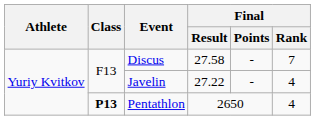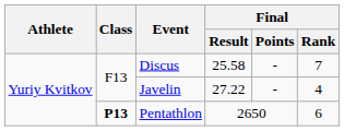 <table class=wikitable style="font-size:90%">
 <tr>
 <th rowspan="2">Athlete</th>
 <th rowspan="2">Class</th>
 <th rowspan="2">Event</th>
 <th colspan="3">Final</th>
 </tr>
 <tr>
 <th>Result</th>
 <th>Points</th>
 <th>Rank</th>
 </tr>
 <tr>
 <td rowspan="3"><a href='#'>Yuriy Kvitkov</a></td>
 <td rowspan="2" style="text-align:center;">F13</td>
 <td><a href='#'>Discus</a></td>
-<td style="text-align:center;">27.58</td>
+<td style="text-align:center;">25.58</td>
 <td style="text-align:center;">-</td>
 <td style="text-align:center;">7</td>
 </tr>
 <tr>
 <td><a href='#'>Javelin</a></td>
 <td style="text-align:center;">27.22</td>
 <td style="text-align:center;">-</td>
 <td style="text-align:center;">4</td>
 </tr>
 <tr>
 <td style="text-align:center;"><strong>P13</strong></td>
 <td><a href='#'>Pentathlon</a></td>
 <td style="text-align:center;" colspan="2">2650</td>
-<td style="text-align:center;">4</td>
+<td style="text-align:center;">6</td>
 </tr>
 </table>
